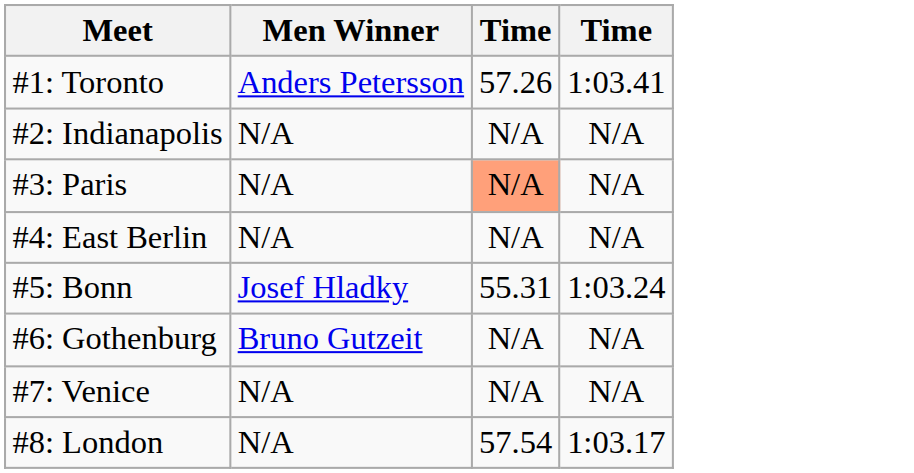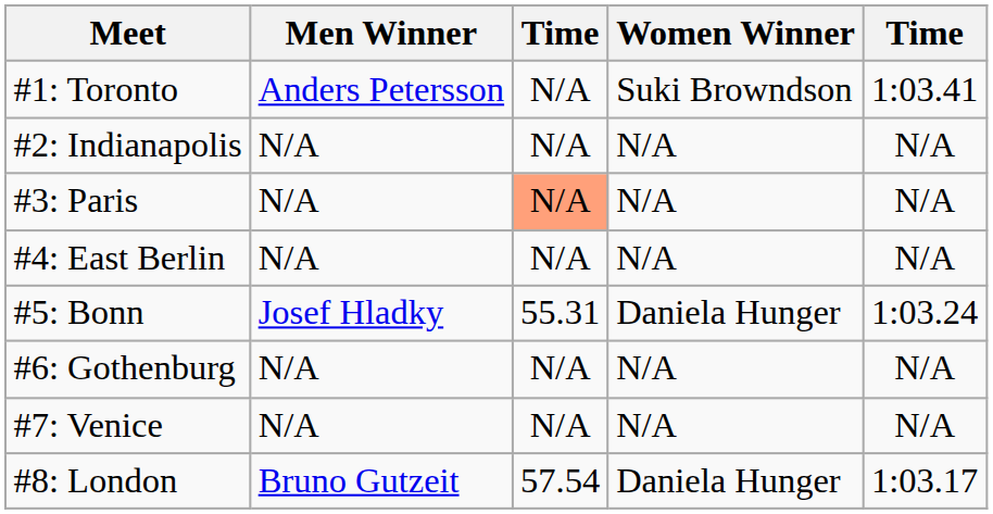 <table class=wikitable>
 <tr>
 <th>Meet</th>
 <th>Men Winner</th>
 <th>Time</th>
+<th>Women Winner</th>
 <th>Time</th>
 </tr>
 <tr>
 <td>#1: Toronto</td>
 <td> <a href='#'>Anders Petersson</a></td>
-<td align=center>57.26</td>
+<td align=center>N/A</td>
+<td> Suki Browndson</td>
 <td align=center>1:03.41</td>
 </tr>
 <tr>
 <td>#2: Indianapolis</td>
 <td>N/A</td>
 <td align=center>N/A</td>
+<td>N/A</td>
 <td align=center>N/A</td>
 </tr>
 <tr>
 <td>#3: Paris</td>
 <td>N/A</td>
 <td align=center style="background: lightsalmon;">N/A</td>
+<td>N/A</td>
 <td align=center>N/A</td>
 </tr>
 <tr>
 <td>#4: East Berlin</td>
 <td>N/A</td>
 <td align=center>N/A</td>
+<td>N/A</td>
 <td align=center>N/A</td>
 </tr>
 <tr>
 <td>#5: Bonn</td>
 <td> <a href='#'>Josef Hladky</a></td>
 <td align=center>55.31</td>
+<td> Daniela Hunger</td>
 <td align=center>1:03.24</td>
 </tr>
 <tr>
 <td>#6: Gothenburg</td>
-<td> <a href='#'>Bruno Gutzeit</a></td>
+<td>N/A</td>
 <td align=center>N/A</td>
+<td>N/A</td>
 <td align=center>N/A</td>
 </tr>
 <tr>
 <td>#7: Venice</td>
 <td>N/A</td>
 <td align=center>N/A</td>
+<td>N/A</td>
 <td align=center>N/A</td>
 </tr>
 <tr>
 <td>#8: London</td>
-<td>N/A</td>
+<td> <a href='#'>Bruno Gutzeit</a></td>
 <td align=center>57.54</td>
+<td> Daniela Hunger</td>
 <td align=center>1:03.17</td>
 </tr>
 </table>
